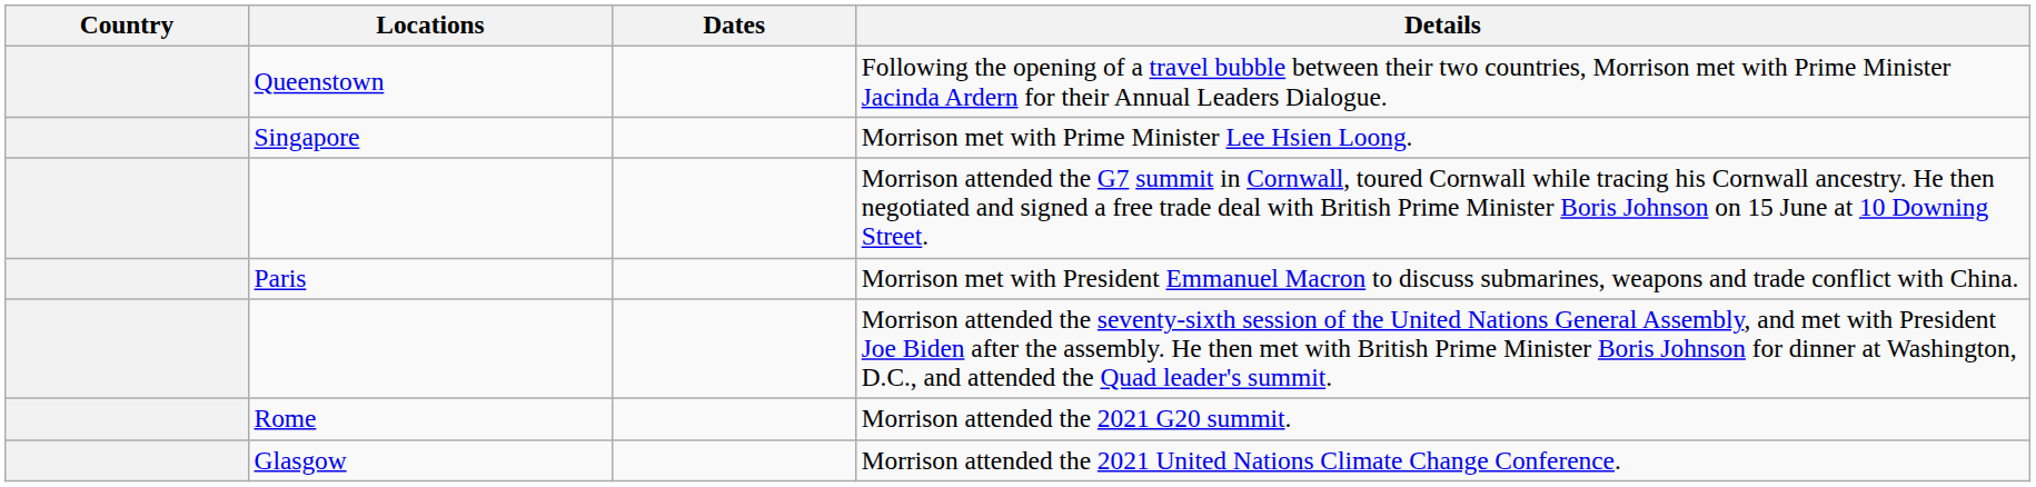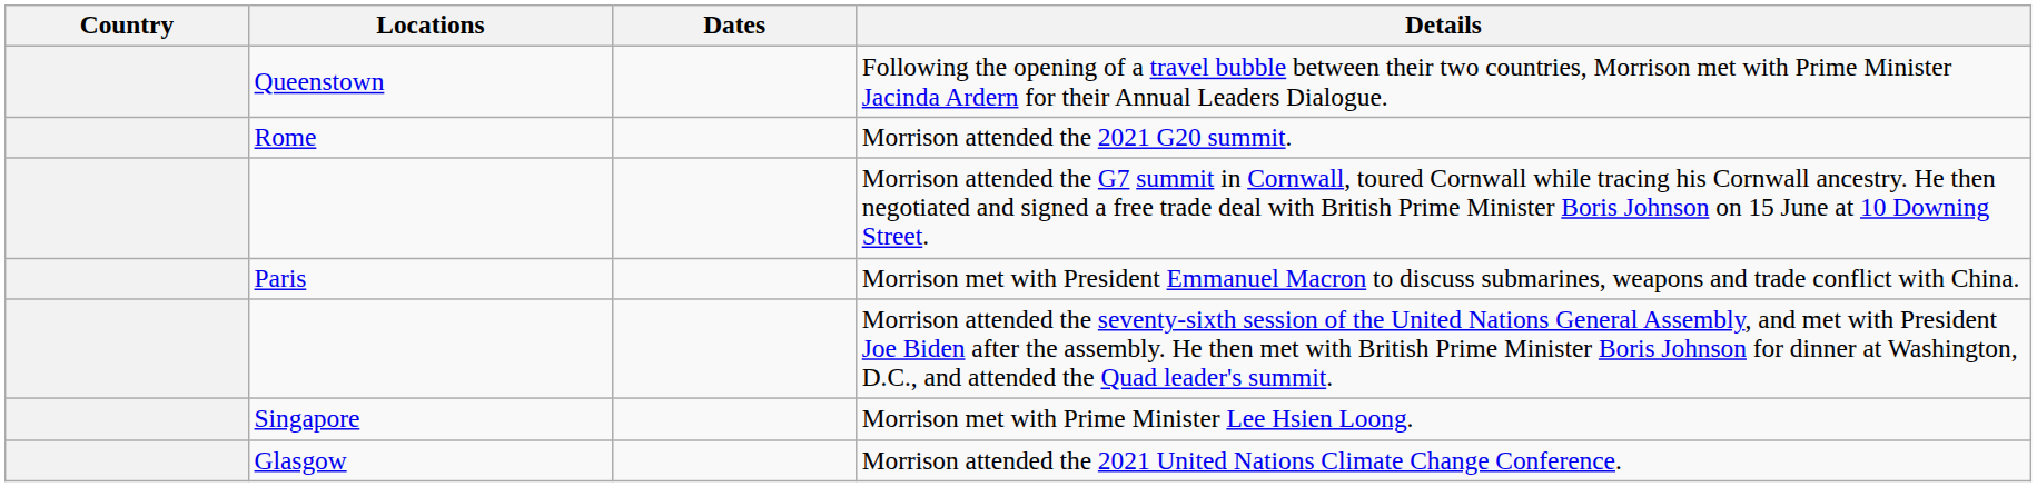 <table class="wikitable plainrowheaders sortable">
 <tr>
 <th scope="col" style="width: 12%;">Country</th>
 <th scope="col" style="width: 18%;">Locations</th>
 <th scope="col" style="width: 12%;">Dates</th>
 <th scope="col" style="width: 58%;" class="unsortable">Details</th>
 </tr>
 <tr>
 <th scope="row"></th>
 <td><a href='#'>Queenstown</a></td>
 <td></td>
 <td>Following the opening of a <a href='#'>travel bubble</a> between their two countries, Morrison met with Prime Minister <a href='#'>Jacinda Ardern</a> for their Annual Leaders Dialogue.</td>
 </tr>
 <tr>
 <th scope="row"></th>
-<td><a href='#'>Singapore</a></td>
+<td><a href='#'>Rome</a></td>
 <td></td>
-<td>Morrison met with Prime Minister <a href='#'>Lee Hsien Loong</a>.</td>
+<td>Morrison attended the <a href='#'>2021 G20 summit</a>.</td>
 </tr>
 <tr>
 <th scope="row"></th>
 <td></td>
 <td></td>
 <td>Morrison attended the <a href='#'>G7</a> <a href='#'>summit</a> in <a href='#'>Cornwall</a>, toured Cornwall while tracing his Cornwall ancestry. He then negotiated and signed a free trade deal with British Prime Minister <a href='#'>Boris Johnson</a> on 15 June at <a href='#'>10 Downing Street</a>.</td>
 </tr>
 <tr>
 <th scope="row"></th>
 <td><a href='#'>Paris</a></td>
 <td></td>
 <td>Morrison met with President <a href='#'>Emmanuel Macron</a> to discuss submarines, weapons and trade conflict with China.</td>
 </tr>
 <tr>
 <th scope="row"></th>
 <td></td>
 <td></td>
 <td>Morrison attended the <a href='#'>seventy-sixth session of the United Nations General Assembly</a>, and met with President <a href='#'>Joe Biden</a> after the assembly. He then met with British Prime Minister <a href='#'>Boris Johnson</a> for dinner at Washington, D.C., and attended the <a href='#'>Quad leader's summit</a>.</td>
 </tr>
 <tr>
 <th scope="row"></th>
-<td><a href='#'>Rome</a></td>
+<td><a href='#'>Singapore</a></td>
 <td></td>
-<td>Morrison attended the <a href='#'>2021 G20 summit</a>.</td>
+<td>Morrison met with Prime Minister <a href='#'>Lee Hsien Loong</a>.</td>
 </tr>
 <tr>
 <th scope="row"></th>
 <td><a href='#'>Glasgow</a></td>
 <td></td>
 <td>Morrison attended the <a href='#'>2021 United Nations Climate Change Conference</a>.</td>
 </tr>
 </table>
